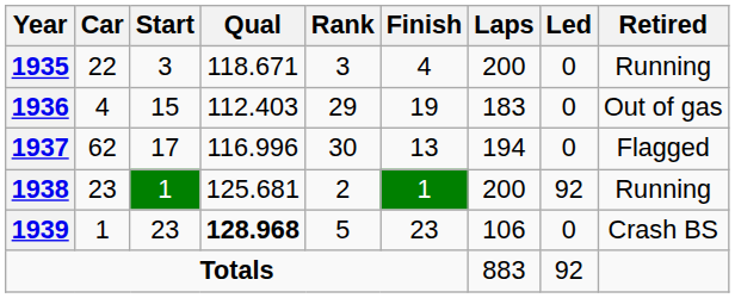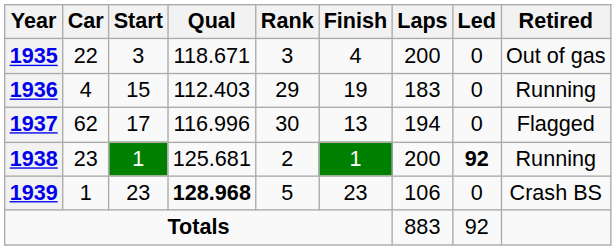 <table class="wikitable" style="text-align:center">
 <tr>
 <th>Year</th>
 <th>Car</th>
 <th>Start</th>
 <th>Qual</th>
 <th>Rank</th>
 <th>Finish</th>
 <th>Laps</th>
 <th>Led</th>
 <th>Retired</th>
 </tr>
 <tr>
 <th><a href='#'>1935</a></th>
 <td>22</td>
 <td>3</td>
 <td>118.671</td>
 <td>3</td>
 <td>4</td>
 <td>200</td>
 <td>0</td>
-<td>Running</td>
+<td>Out of gas</td>
 </tr>
 <tr>
 <th><a href='#'>1936</a></th>
 <td>4</td>
 <td>15</td>
 <td>112.403</td>
 <td>29</td>
 <td>19</td>
 <td>183</td>
 <td>0</td>
-<td>Out of gas</td>
+<td>Running</td>
 </tr>
 <tr>
 <th><a href='#'>1937</a></th>
 <td>62</td>
 <td>17</td>
 <td>116.996</td>
 <td>30</td>
 <td>13</td>
 <td>194</td>
 <td>0</td>
 <td>Flagged</td>
 </tr>
 <tr>
 <th><a href='#'>1938</a></th>
 <td>23</td>
 <td style="background:green;color:white">1</td>
 <td>125.681</td>
 <td>2</td>
 <td style="background:green;color:white">1</td>
 <td>200</td>
-<td>92</td>
+<td><strong>92</strong></td>
 <td>Running</td>
 </tr>
 <tr>
 <th><a href='#'>1939</a></th>
 <td>1</td>
 <td>23</td>
 <td><strong>128.968</strong></td>
 <td>5</td>
 <td>23</td>
 <td>106</td>
 <td>0</td>
 <td>Crash BS</td>
 </tr>
 <tr>
 <td colspan=6><strong>Totals</strong></td>
 <td>883</td>
 <td>92</td>
 <td></td>
 </tr>
 </table>
